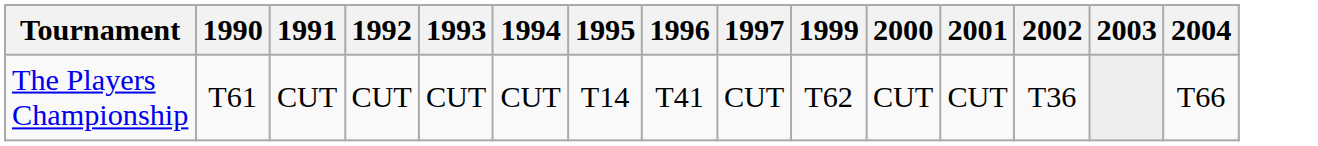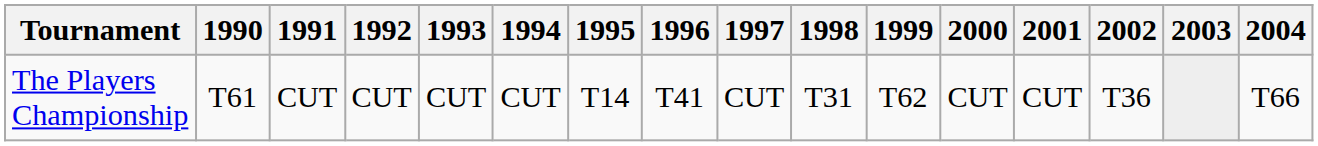 <table class="wikitable" style="font-size:95%;text-align:center;">
 <tr>
 <th>Tournament</th>
 <th>1990</th>
 <th>1991</th>
 <th>1992</th>
 <th>1993</th>
 <th>1994</th>
 <th>1995</th>
 <th>1996</th>
 <th>1997</th>
+<th>1998</th>
 <th>1999</th>
 <th>2000</th>
 <th>2001</th>
 <th>2002</th>
 <th>2003</th>
 <th>2004</th>
 </tr>
 <tr>
 <td align=left><a href='#'>The Players Championship</a></td>
 <td>T61</td>
 <td>CUT</td>
 <td>CUT</td>
 <td>CUT</td>
 <td>CUT</td>
 <td>T14</td>
 <td>T41</td>
 <td>CUT</td>
+<td>T31</td>
 <td>T62</td>
 <td>CUT</td>
 <td>CUT</td>
 <td>T36</td>
 <td style="background:#eeeeee;"></td>
 <td>T66</td>
 </tr>
 </table>
